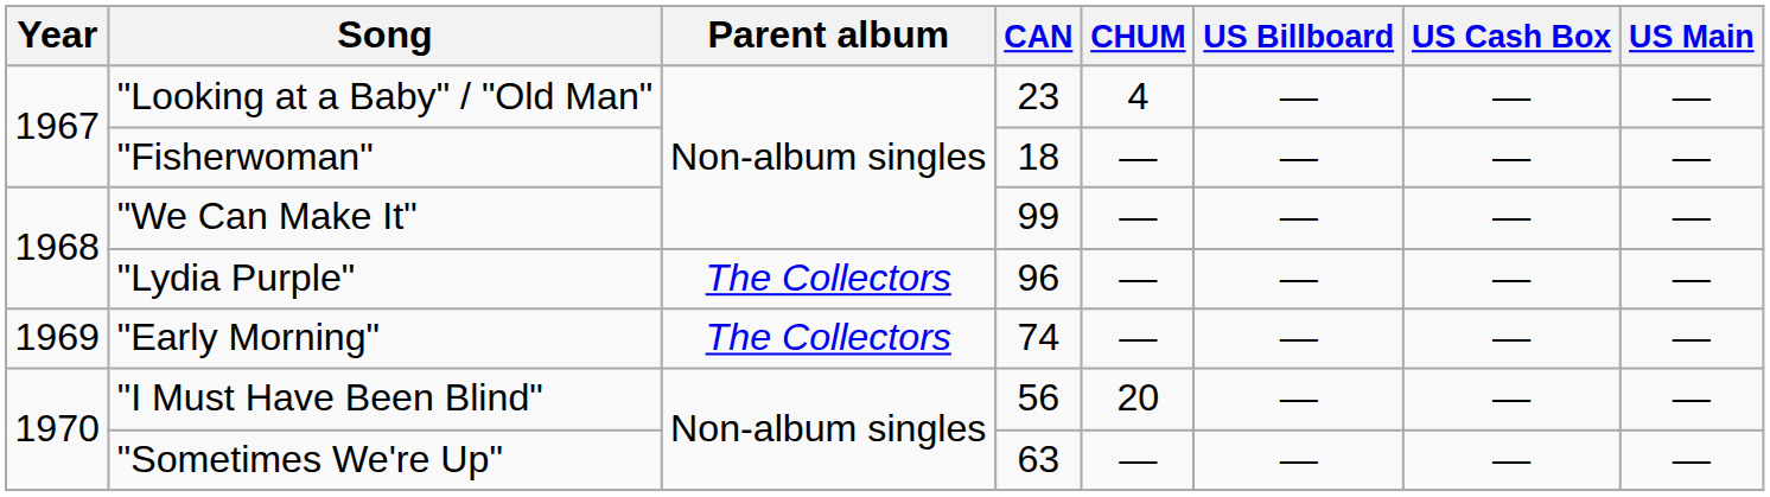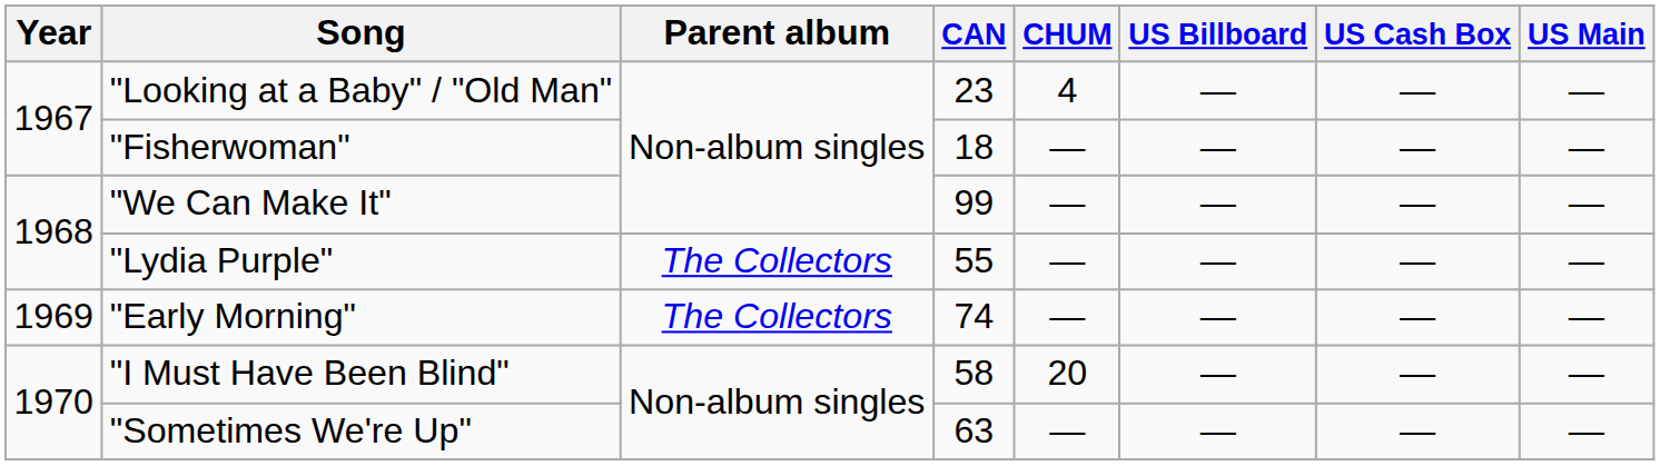 <table class="wikitable">
 <tr>
 <th>Year</th>
 <th>Song</th>
 <th>Parent album</th>
 <th><small><a href='#'>CAN</a></small></th>
 <th><small><a href='#'>CHUM</a></small></th>
 <th><small><a href='#'>US Billboard</a></small></th>
 <th><small><a href='#'>US Cash Box</a></small></th>
 <th><small><a href='#'>US Main</a></small></th>
 </tr>
 <tr>
 <td rowspan="2">1967</td>
 <td>"Looking at a Baby" / "Old Man"</td>
 <td align="center" rowspan="3">Non-album singles</td>
 <td align="center">23</td>
 <td align="center">4</td>
 <td align="center">—</td>
 <td align="center">—</td>
 <td align="center">—</td>
 </tr>
 <tr>
 <td>"Fisherwoman"</td>
 <td align="center">18</td>
 <td align="center">—</td>
 <td align="center">—</td>
 <td align="center">—</td>
 <td align="center">—</td>
 </tr>
 <tr>
 <td rowspan="2">1968</td>
 <td>"We Can Make It"</td>
 <td align="center">99</td>
 <td align="center">—</td>
 <td align="center">—</td>
 <td align="center">—</td>
 <td align="center">—</td>
 </tr>
 <tr>
 <td>"Lydia Purple"</td>
 <td align="center"><em><a href='#'>The Collectors</a></em></td>
-<td align="center">96</td>
+<td align="center">55</td>
 <td align="center">—</td>
 <td align="center">—</td>
 <td align="center">—</td>
 <td align="center">—</td>
 </tr>
 <tr>
 <td>1969</td>
 <td>"Early Morning"</td>
 <td align="center"><em><a href='#'>The Collectors</a></em></td>
 <td align="center">74</td>
 <td align="center">—</td>
 <td align="center">—</td>
 <td align="center">—</td>
 <td align="center">—</td>
 </tr>
 <tr>
 <td rowspan="2">1970</td>
 <td>"I Must Have Been Blind"</td>
 <td align="center" rowspan="3">Non-album singles</td>
-<td align="center">56</td>
+<td align="center">58</td>
 <td align="center">20</td>
 <td align="center">—</td>
 <td align="center">—</td>
 <td align="center">—</td>
 </tr>
 <tr>
 <td>"Sometimes We're Up"</td>
 <td align="center">63</td>
 <td align="center">—</td>
 <td align="center">—</td>
 <td align="center">—</td>
 <td align="center">—</td>
 </tr>
 </table>
